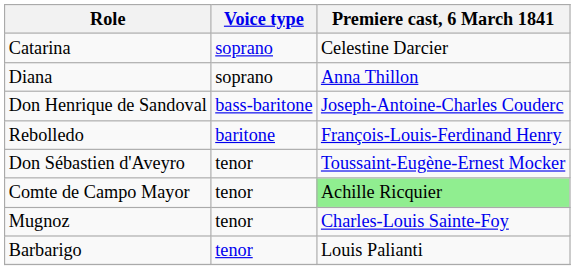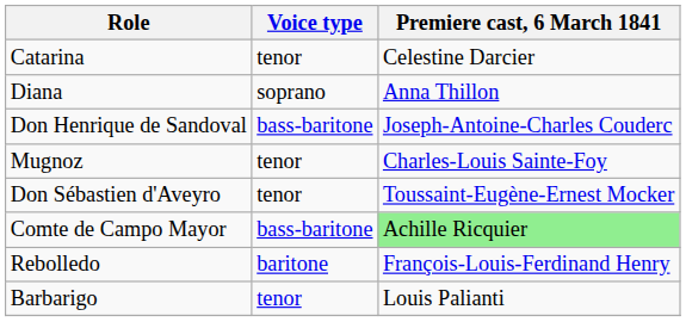 <table class="wikitable">
 <tr>
 <th>Role</th>
 <th><a href='#'>Voice type</a></th>
 <th>Premiere cast, 6 March 1841</th>
 </tr>
 <tr>
 <td>Catarina</td>
-<td><a href='#'>soprano</a></td>
+<td>tenor</td>
 <td>Celestine Darcier</td>
 </tr>
 <tr>
 <td>Diana</td>
 <td>soprano</td>
 <td><a href='#'>Anna Thillon</a></td>
 </tr>
 <tr>
 <td>Don Henrique de Sandoval</td>
 <td><a href='#'>bass-baritone</a></td>
 <td><a href='#'>Joseph-Antoine-Charles Couderc</a></td>
 </tr>
 <tr>
-<td>Rebolledo</td>
-<td><a href='#'>baritone</a></td>
-<td><a href='#'>François-Louis-Ferdinand Henry</a></td>
+<td>Mugnoz</td>
+<td>tenor</td>
+<td><a href='#'>Charles-Louis Sainte-Foy</a></td>
 </tr>
 <tr>
 <td>Don Sébastien d'Aveyro</td>
 <td>tenor</td>
 <td><a href='#'>Toussaint-Eugène-Ernest Mocker</a></td>
 </tr>
 <tr>
 <td>Comte de Campo Mayor</td>
-<td>tenor</td>
+<td><a href='#'>bass-baritone</a></td>
 <td style="background: lightgreen;">Achille Ricquier</td>
 </tr>
 <tr>
-<td>Mugnoz</td>
-<td>tenor</td>
-<td><a href='#'>Charles-Louis Sainte-Foy</a></td>
+<td>Rebolledo</td>
+<td><a href='#'>baritone</a></td>
+<td><a href='#'>François-Louis-Ferdinand Henry</a></td>
 </tr>
 <tr>
 <td>Barbarigo</td>
 <td><a href='#'>tenor</a></td>
 <td>Louis Palianti</td>
 </tr>
 <tr>
 </tr>
 </table>
